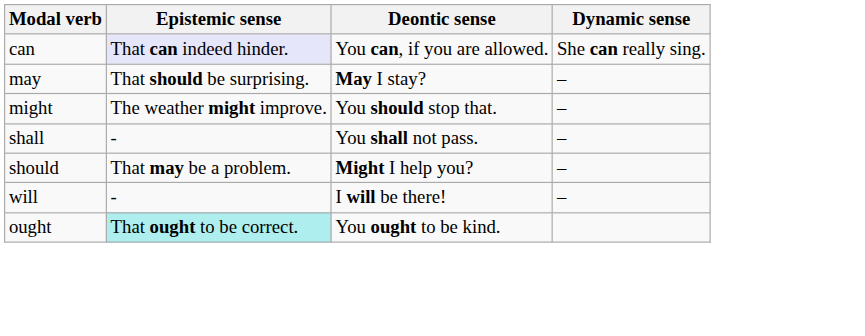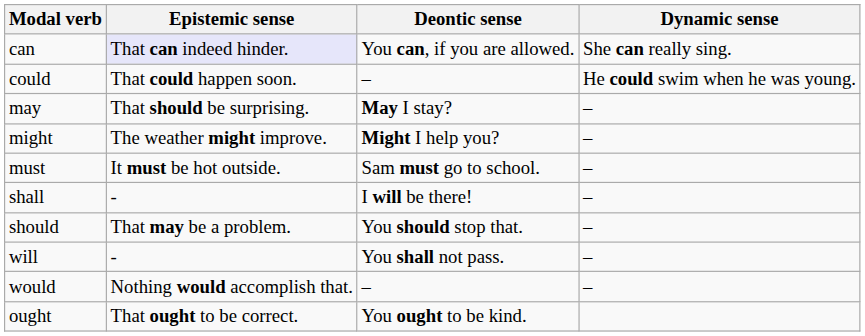 <table class="wikitable">
 <tr>
 <th>Modal verb</th>
 <th>Epistemic sense</th>
 <th>Deontic sense</th>
 <th>Dynamic sense</th>
 </tr>
 <tr>
 <td>can</td>
 <td style="background: lavender;">That <strong>can</strong> indeed hinder.</td>
 <td>You <strong>can</strong>, if you are allowed.</td>
 <td>She <strong>can</strong> really sing.</td>
 </tr>
 <tr>
+<td>could</td>
+<td>That <strong>could</strong> happen soon.</td>
+<td>–</td>
+<td>He <strong>could</strong> swim when he was young.</td>
+</tr>
+<tr>
 <td>may</td>
 <td>That <strong>should</strong> be surprising.</td>
 <td><strong>May</strong> I stay?</td>
 <td>–</td>
 </tr>
 <tr>
 <td>might</td>
 <td>The weather <strong>might</strong> improve.</td>
-<td>You <strong>should</strong> stop that.</td>
+<td><strong>Might</strong> I help you?</td>
+<td>–</td>
+</tr>
+<tr>
+<td>must</td>
+<td>It <strong>must</strong> be hot outside.</td>
+<td>Sam <strong>must</strong> go to school.</td>
 <td>–</td>
 </tr>
 <tr>
 <td>shall</td>
 <td>-</td>
-<td>You <strong>shall</strong> not pass.</td>
+<td>I <strong>will</strong> be there!</td>
 <td>–</td>
 </tr>
 <tr>
 <td>should</td>
 <td>That <strong>may</strong> be a problem.</td>
-<td><strong>Might</strong> I help you?</td>
+<td>You <strong>should</strong> stop that.</td>
 <td>–</td>
 </tr>
 <tr>
 <td>will</td>
 <td>-</td>
-<td>I <strong>will</strong> be there!</td>
+<td>You <strong>shall</strong> not pass.</td>
+<td>–</td>
+</tr>
+<tr>
+<td>would</td>
+<td>Nothing <strong>would</strong> accomplish that.</td>
+<td>–</td>
 <td>–</td>
 </tr>
 <tr>
 <td>ought</td>
-<td style="background: paleturquoise;">That <strong>ought</strong> to be correct.</td>
+<td>That <strong>ought</strong> to be correct.</td>
 <td>You <strong>ought</strong> to be kind.</td>
 </tr>
 </table>
